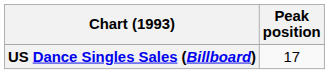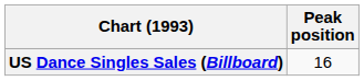 <table class="wikitable sortable plainrowheaders" style="text-align:center">
 <tr>
 <th scope="col">Chart (1993)</th>
 <th scope="col">Peak<br>position</th>
 </tr>
 <tr>
 </tr>
 <tr>
 </tr>
 <tr>
 <th scope="row">US <a href='#'>Dance Singles Sales</a> (<em><a href='#'>Billboard</a></em>)</th>
-<td>17</td>
+<td>16</td>
 </tr>
 </table>
